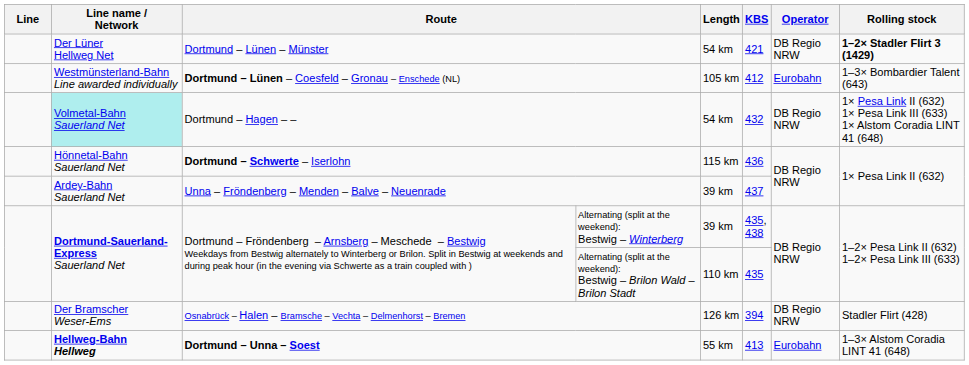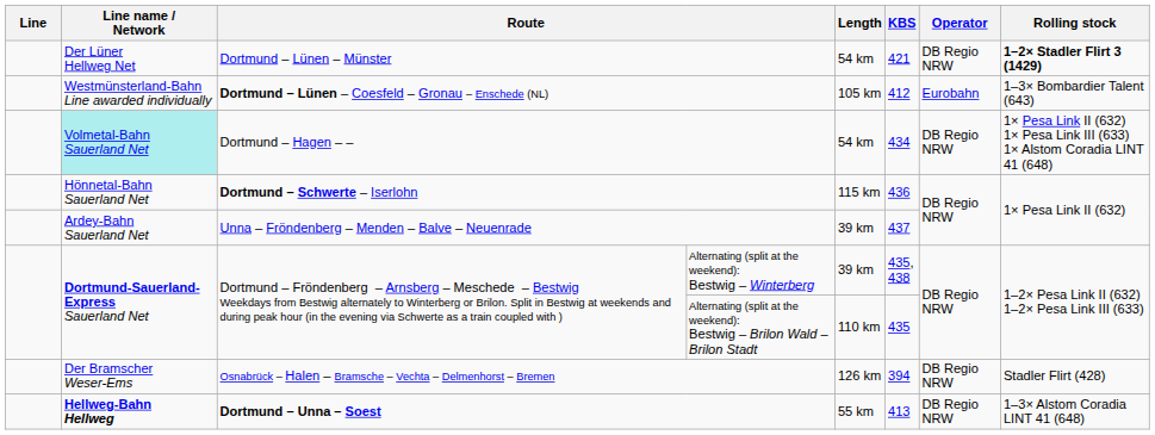 <table class="wikitable" style="font-size:91%; width:100%;">
 <tr class="hintergrundfarbe5">
 <th width="55">Line</th>
 <th>Line name /<br>Network</th>
 <th colspan="2">Route</th>
 <th>Length</th>
 <th width="20"><a href='#'>KBS</a></th>
 <th><a href='#'>Operator</a></th>
 <th>Rolling stock</th>
 </tr>
 <tr>
 <td style="font-size: 111%;"></td>
 <td><a href='#'>Der Lüner</a> <br> <a href='#'>Hellweg Net</a></td>
 <td colspan="2"><a href='#'>Dortmund</a> – <a href='#'>Lünen</a> – <a href='#'>Münster</a></td>
 <td>54 km</td>
 <td><a href='#'>421</a></td>
 <td>DB Regio NRW</td>
 <td><strong>1–2× Stadler Flirt 3 (1429)</strong></td>
 </tr>
 <tr>
 <td style="font-size: 111%;"></td>
 <td><a href='#'>Westmünsterland-Bahn</a><br><em>Line awarded individually</em></td>
 <td colspan="2"><strong>Dortmund – Lünen</strong> – <a href='#'>Coesfeld</a> – <a href='#'>Gronau</a> <small>– <a href='#'>Enschede</a> (NL)</small></td>
 <td>105 km</td>
 <td><a href='#'>412</a></td>
 <td><a href='#'>Eurobahn</a></td>
 <td>1–3× Bombardier Talent (643)</td>
 </tr>
 <tr>
 <td style="font-size: 111%;"></td>
 <td style="background: paleturquoise;"><a href='#'>Volmetal-Bahn</a><br><em><a href='#'>Sauerland Net</a></em></td>
 <td colspan="2">Dortmund – <a href='#'>Hagen</a> –  – </td>
 <td>54 km</td>
-<td><a href='#'>432</a></td>
+<td><a href='#'>434</a></td>
 <td>DB Regio NRW</td>
 <td>1× <a href='#'>Pesa Link</a> II (632)<br>1× Pesa Link III (633)<br>1× Alstom Coradia LINT 41 (648)</td>
 </tr>
 <tr>
 <td style="font-size: 111%;"></td>
 <td><a href='#'>Hönnetal-Bahn</a><br><em>Sauerland Net</em></td>
 <td colspan="2"><strong>Dortmund – <a href='#'>Schwerte</a></strong> – <a href='#'>Iserlohn</a></td>
 <td>115 km</td>
 <td><a href='#'>436</a></td>
 <td rowspan="2">DB Regio NRW</td>
 <td rowspan="2">1× Pesa Link II (632)</td>
 </tr>
 <tr>
 <td style="font-size: 111%;"></td>
 <td><a href='#'>Ardey-Bahn</a><br><em>Sauerland Net</em></td>
 <td colspan="2"><a href='#'>Unna</a> – <a href='#'>Fröndenberg</a> – <a href='#'>Menden</a> – <a href='#'>Balve</a> – <a href='#'>Neuenrade</a></td>
 <td>39 km</td>
 <td><a href='#'>437</a></td>
 </tr>
 <tr>
 <td rowspan="2" style="font-size: 111%;"></td>
 <td rowspan="2"><strong><a href='#'>Dortmund-Sauerland-Express</a></strong><br><em>Sauerland Net</em></td>
 <td rowspan="2">Dortmund – Fröndenberg  – <a href='#'>Arnsberg</a> – Meschede  – <a href='#'>Bestwig</a><br><small>Weekdays from Bestwig alternately to Winterberg or Brilon. Split in Bestwig at weekends and during peak hour (in the evening via Schwerte as a train coupled with )</small></td>
 <td><small>Alternating (split at the weekend):</small><br>Bestwig – <em><a href='#'>Winterberg</a></em></td>
 <td>39 km</td>
 <td><a href='#'>435</a>, <a href='#'>438</a></td>
 <td rowspan="2">DB Regio NRW</td>
 <td rowspan="2">1–2× Pesa Link II (632)<br>1–2× Pesa Link III (633)</td>
 </tr>
 <tr>
 <td><small>Alternating (split at the weekend):</small><br>Bestwig – <em>Brilon Wald – Brilon Stadt</em></td>
 <td>110 km</td>
 <td><a href='#'>435</a></td>
 </tr>
 <tr>
 <td style="font-size: 111%;"></td>
 <td><a href='#'>Der Bramscher</a><br><em>Weser-Ems</em></td>
 <td colspan="2"><small><a href='#'>Osnabrück</a> – </small><a href='#'>Halen</a> – <small><a href='#'>Bramsche</a> – <a href='#'>Vechta</a> – <a href='#'>Delmenhorst</a> – <a href='#'>Bremen</a></small></td>
 <td>126 km</td>
 <td><a href='#'>394</a></td>
 <td>DB Regio NRW</td>
 <td>Stadler Flirt (428)</td>
 </tr>
 <tr>
 <td style="font-size: 111%;"></td>
 <td><strong><a href='#'>Hellweg-Bahn</a><br><em>Hellweg</em></strong></td>
 <td colspan="2"><strong>Dortmund – Unna – <a href='#'>Soest</a></strong></td>
 <td>55 km</td>
 <td><a href='#'>413</a></td>
-<td><a href='#'>Eurobahn</a></td>
+<td>DB Regio NRW</td>
 <td>1–3× Alstom Coradia LINT 41 (648)</td>
 </tr>
 </table>
